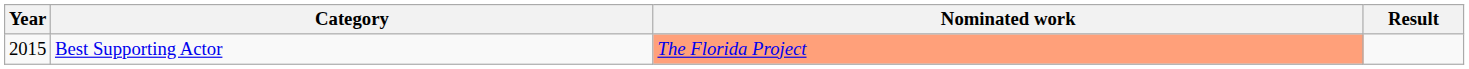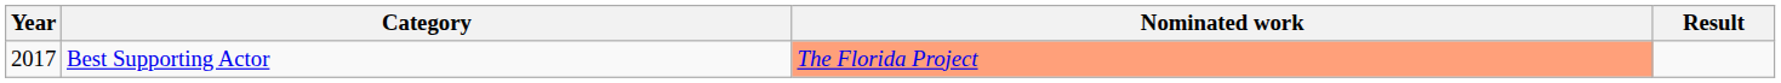 <table class=wikitable>
 <tr>
 <th scope="col" style="width:1em;">Year</th>
 <th scope="col" style="width:33em;">Category</th>
 <th scope="col" style="width:39em;">Nominated work</th>
 <th scope="col" style="width:5em;">Result</th>
 </tr>
 <tr>
-<td>2015</td>
+<td>2017</td>
 <td><a href='#'>Best Supporting Actor</a></td>
 <td style="background: lightsalmon;"><em><a href='#'>The Florida Project</a></em></td>
 <td></td>
 </tr>
 </table>
